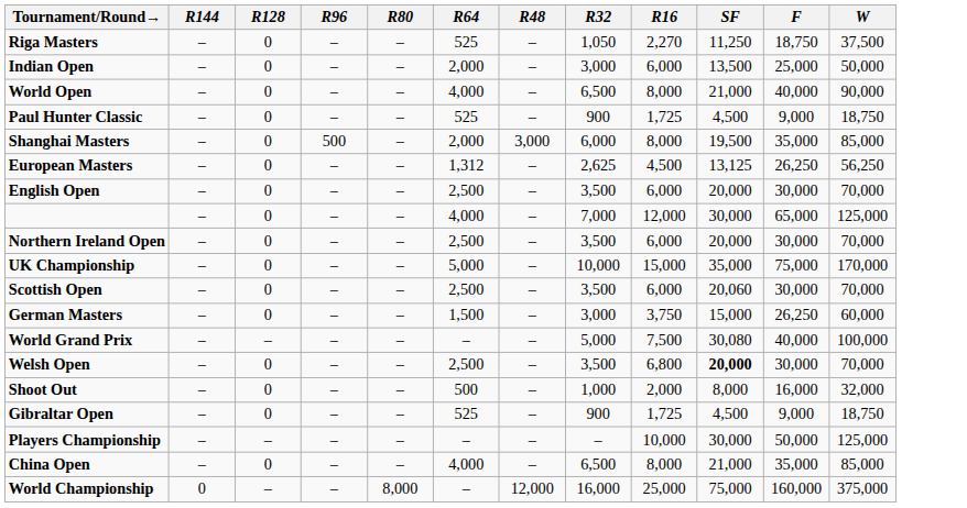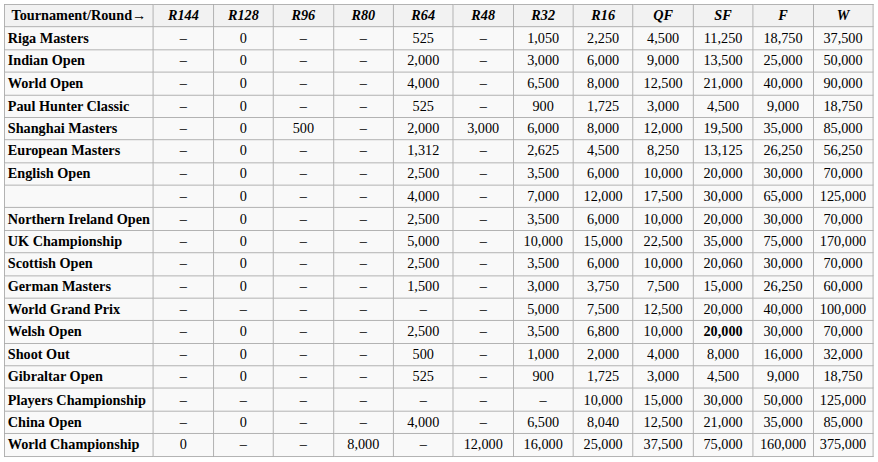 <table class="wikitable" style="text-align:center;">
 <tr>
 <th width=160>Tournament/Round→</th>
 <th width=60><em>R144</em></th>
 <th width=60><em>R128</em></th>
 <th width=60><em>R96</em></th>
 <th width=60><em>R80</em></th>
 <th width=60><em>R64</em></th>
 <th width=60><em>R48</em></th>
 <th width=60><em>R32</em></th>
 <th width=60><em>R16</em></th>
+<th width=60><em>QF</em></th>
 <th width=60><em>SF</em></th>
 <th width=60><em>F</em></th>
 <th width=60><em>W</em></th>
 </tr>
 <tr>
 <td style="text-align:left;"><strong>Riga Masters</strong></td>
 <td>–</td>
 <td>0</td>
 <td>–</td>
 <td>–</td>
 <td>525</td>
 <td>–</td>
 <td>1,050</td>
-<td>2,270</td>
+<td>2,250</td>
+<td>4,500</td>
 <td>11,250</td>
 <td>18,750</td>
 <td>37,500</td>
 </tr>
 <tr>
 <td style="text-align:left;"><strong>Indian Open</strong></td>
 <td>–</td>
 <td>0</td>
 <td>–</td>
 <td>–</td>
 <td>2,000</td>
 <td>–</td>
 <td>3,000</td>
 <td>6,000</td>
+<td>9,000</td>
 <td>13,500</td>
 <td>25,000</td>
 <td>50,000</td>
 </tr>
 <tr>
 <td style="text-align:left;"><strong>World Open</strong></td>
 <td>–</td>
 <td>0</td>
 <td>–</td>
 <td>–</td>
 <td>4,000</td>
 <td>–</td>
 <td>6,500</td>
 <td>8,000</td>
+<td>12,500</td>
 <td>21,000</td>
 <td>40,000</td>
 <td>90,000</td>
 </tr>
 <tr>
 <td style="text-align:left;"><strong>Paul Hunter Classic</strong></td>
 <td>–</td>
 <td>0</td>
 <td>–</td>
 <td>–</td>
 <td>525</td>
 <td>–</td>
 <td>900</td>
 <td>1,725</td>
+<td>3,000</td>
 <td>4,500</td>
 <td>9,000</td>
 <td>18,750</td>
 </tr>
 <tr>
 <td style="text-align:left;"><strong>Shanghai Masters</strong></td>
 <td>–</td>
 <td>0</td>
 <td>500</td>
 <td>–</td>
 <td>2,000</td>
 <td>3,000</td>
 <td>6,000</td>
 <td>8,000</td>
+<td>12,000</td>
 <td>19,500</td>
 <td>35,000</td>
 <td>85,000</td>
 </tr>
 <tr>
 <td style="text-align:left;"><strong>European Masters</strong></td>
 <td>–</td>
 <td>0</td>
 <td>–</td>
 <td>–</td>
 <td>1,312</td>
 <td>–</td>
 <td>2,625</td>
 <td>4,500</td>
+<td>8,250</td>
 <td>13,125</td>
 <td>26,250</td>
 <td>56,250</td>
 </tr>
 <tr>
 <td style="text-align:left;"><strong>English Open</strong></td>
 <td>–</td>
 <td>0</td>
 <td>–</td>
 <td>–</td>
 <td>2,500</td>
 <td>–</td>
 <td>3,500</td>
 <td>6,000</td>
+<td>10,000</td>
 <td>20,000</td>
 <td>30,000</td>
 <td>70,000</td>
 </tr>
 <tr>
 <td style="text-align:left;"></td>
 <td>–</td>
 <td>0</td>
 <td>–</td>
 <td>–</td>
 <td>4,000</td>
 <td>–</td>
 <td>7,000</td>
 <td>12,000</td>
+<td>17,500</td>
 <td>30,000</td>
 <td>65,000</td>
 <td>125,000</td>
 </tr>
 <tr>
 <td style="text-align:left;"><strong>Northern Ireland Open</strong></td>
 <td>–</td>
 <td>0</td>
 <td>–</td>
 <td>–</td>
 <td>2,500</td>
 <td>–</td>
 <td>3,500</td>
 <td>6,000</td>
+<td>10,000</td>
 <td>20,000</td>
 <td>30,000</td>
 <td>70,000</td>
 </tr>
 <tr>
 <td style="text-align:left;"><strong>UK Championship</strong></td>
 <td>–</td>
 <td>0</td>
 <td>–</td>
 <td>–</td>
 <td>5,000</td>
 <td>–</td>
 <td>10,000</td>
 <td>15,000</td>
+<td>22,500</td>
 <td>35,000</td>
 <td>75,000</td>
 <td>170,000</td>
 </tr>
 <tr>
 <td style="text-align:left;"><strong>Scottish Open</strong></td>
 <td>–</td>
 <td>0</td>
 <td>–</td>
 <td>–</td>
 <td>2,500</td>
 <td>–</td>
 <td>3,500</td>
 <td>6,000</td>
+<td>10,000</td>
 <td>20,060</td>
 <td>30,000</td>
 <td>70,000</td>
 </tr>
 <tr>
 <td style="text-align:left;"><strong>German Masters</strong></td>
 <td>–</td>
 <td>0</td>
 <td>–</td>
 <td>–</td>
 <td>1,500</td>
 <td>–</td>
 <td>3,000</td>
 <td>3,750</td>
+<td>7,500</td>
 <td>15,000</td>
 <td>26,250</td>
 <td>60,000</td>
 </tr>
 <tr>
 <td style="text-align:left;"><strong>World Grand Prix</strong></td>
 <td>–</td>
 <td>–</td>
 <td>–</td>
 <td>–</td>
 <td>–</td>
 <td>–</td>
 <td>5,000</td>
 <td>7,500</td>
-<td>30,080</td>
+<td>12,500</td>
+<td>20,000</td>
 <td>40,000</td>
 <td>100,000</td>
 </tr>
 <tr>
 <td style="text-align:left;"><strong>Welsh Open</strong></td>
 <td>–</td>
 <td>0</td>
 <td>–</td>
 <td>–</td>
 <td>2,500</td>
 <td>–</td>
 <td>3,500</td>
 <td>6,800</td>
+<td>10,000</td>
 <td><strong>20,000</strong></td>
 <td>30,000</td>
 <td>70,000</td>
 </tr>
 <tr>
 <td style="text-align:left;"><strong>Shoot Out</strong></td>
 <td>–</td>
 <td>0</td>
 <td>–</td>
 <td>–</td>
 <td>500</td>
 <td>–</td>
 <td>1,000</td>
 <td>2,000</td>
+<td>4,000</td>
 <td>8,000</td>
 <td>16,000</td>
 <td>32,000</td>
 </tr>
 <tr>
 <td style="text-align:left;"><strong>Gibraltar Open</strong></td>
 <td>–</td>
 <td>0</td>
 <td>–</td>
 <td>–</td>
 <td>525</td>
 <td>–</td>
 <td>900</td>
 <td>1,725</td>
+<td>3,000</td>
 <td>4,500</td>
 <td>9,000</td>
 <td>18,750</td>
 </tr>
 <tr>
 <td style="text-align:left;"><strong>Players Championship</strong></td>
 <td>–</td>
 <td>–</td>
 <td>–</td>
 <td>–</td>
 <td>–</td>
 <td>–</td>
 <td>–</td>
 <td>10,000</td>
+<td>15,000</td>
 <td>30,000</td>
 <td>50,000</td>
 <td>125,000</td>
 </tr>
 <tr>
 <td style="text-align:left;"><strong>China Open</strong></td>
 <td>–</td>
 <td>0</td>
 <td>–</td>
 <td>–</td>
 <td>4,000</td>
 <td>–</td>
 <td>6,500</td>
-<td>8,000</td>
+<td>8,040</td>
+<td>12,500</td>
 <td>21,000</td>
 <td>35,000</td>
 <td>85,000</td>
 </tr>
 <tr>
 <td style="text-align:left;"><strong>World Championship</strong></td>
 <td>0</td>
 <td>–</td>
 <td>–</td>
 <td>8,000</td>
 <td>–</td>
 <td>12,000</td>
 <td>16,000</td>
 <td>25,000</td>
+<td>37,500</td>
 <td>75,000</td>
 <td>160,000</td>
 <td>375,000</td>
 </tr>
 </table>
